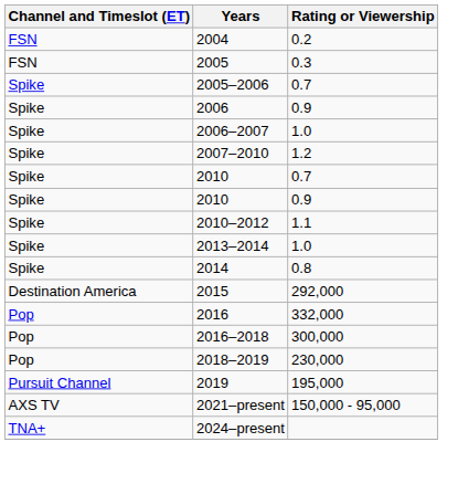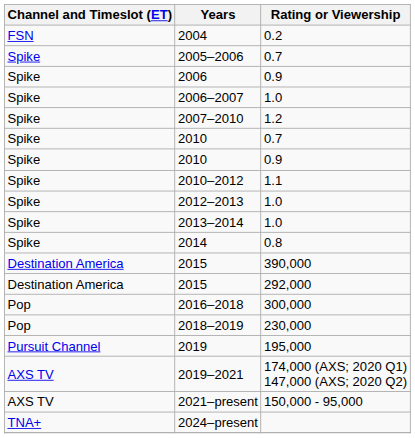 <table class="wikitable" style="margin:0; font-size: 95%">
 <tr>
 <th>Channel and Timeslot (<a href='#'>ET</a>)</th>
 <th>Years</th>
 <th>Rating or Viewership</th>
 </tr>
 <tr>
 <td><a href='#'>FSN</a> </td>
 <td>2004</td>
 <td>0.2</td>
-</tr>
-<tr>
-<td>FSN </td>
-<td>2005</td>
-<td>0.3</td>
 </tr>
 <tr>
 <td><a href='#'>Spike</a> </td>
 <td>2005–2006</td>
 <td>0.7</td>
 </tr>
 <tr>
 <td>Spike </td>
 <td>2006</td>
 <td>0.9</td>
 </tr>
 <tr>
 <td>Spike </td>
 <td>2006–2007</td>
 <td>1.0</td>
 </tr>
 <tr>
 <td>Spike </td>
 <td>2007–2010</td>
 <td>1.2</td>
 </tr>
 <tr>
 <td>Spike </td>
 <td>2010</td>
 <td>0.7</td>
 </tr>
 <tr>
 <td>Spike </td>
 <td>2010</td>
 <td>0.9</td>
 </tr>
 <tr>
 <td>Spike </td>
 <td>2010–2012</td>
 <td>1.1</td>
 </tr>
 <tr>
 <td>Spike </td>
+<td>2012–2013</td>
+<td>1.0</td>
+</tr>
+<tr>
+<td>Spike </td>
 <td>2013–2014</td>
 <td>1.0</td>
 </tr>
 <tr>
 <td>Spike </td>
 <td>2014</td>
 <td>0.8</td>
 </tr>
 <tr>
+<td><a href='#'>Destination America</a> </td>
+<td>2015</td>
+<td>390,000</td>
+</tr>
+<tr>
 <td>Destination America </td>
 <td>2015</td>
 <td>292,000</td>
-</tr>
-<tr>
-<td><a href='#'>Pop</a> </td>
-<td>2016</td>
-<td>332,000</td>
 </tr>
 <tr>
 <td>Pop </td>
 <td>2016–2018</td>
 <td>300,000 </td>
 </tr>
 <tr>
 <td>Pop </td>
 <td>2018–2019</td>
 <td>230,000</td>
 </tr>
 <tr>
 <td><a href='#'>Pursuit Channel</a>  </td>
 <td>2019</td>
 <td>195,000</td>
 </tr>
 <tr>
+<td><a href='#'>AXS TV</a> </td>
+<td>2019–2021</td>
+<td>174,000 (AXS; 2020 Q1) <br> 147,000 (AXS; 2020 Q2)</td>
+</tr>
+<tr>
 <td>AXS TV </td>
 <td>2021–present</td>
 <td>150,000 - 95,000</td>
 </tr>
 <tr>
 <td><a href='#'>TNA+</a> </td>
 <td>2024–present</td>
 <td></td>
 </tr>
 <tr>
 </tr>
 </table>
